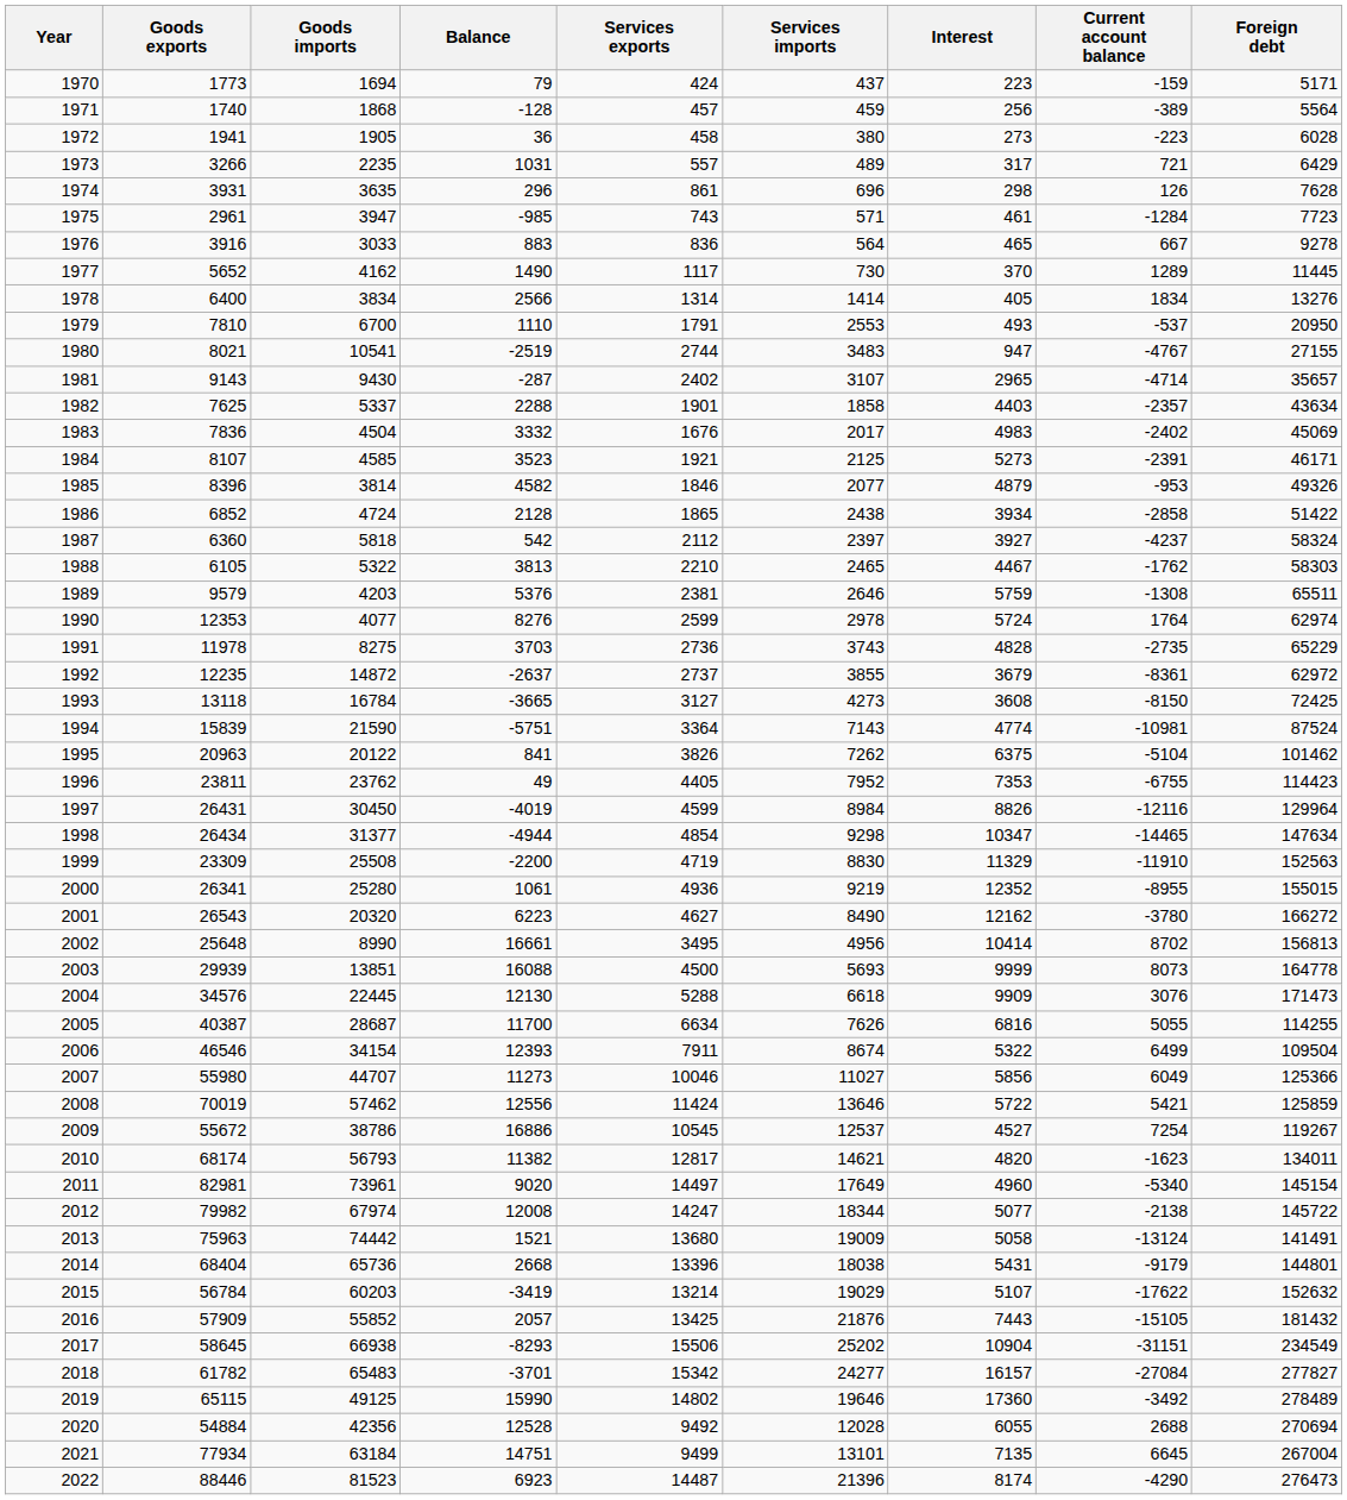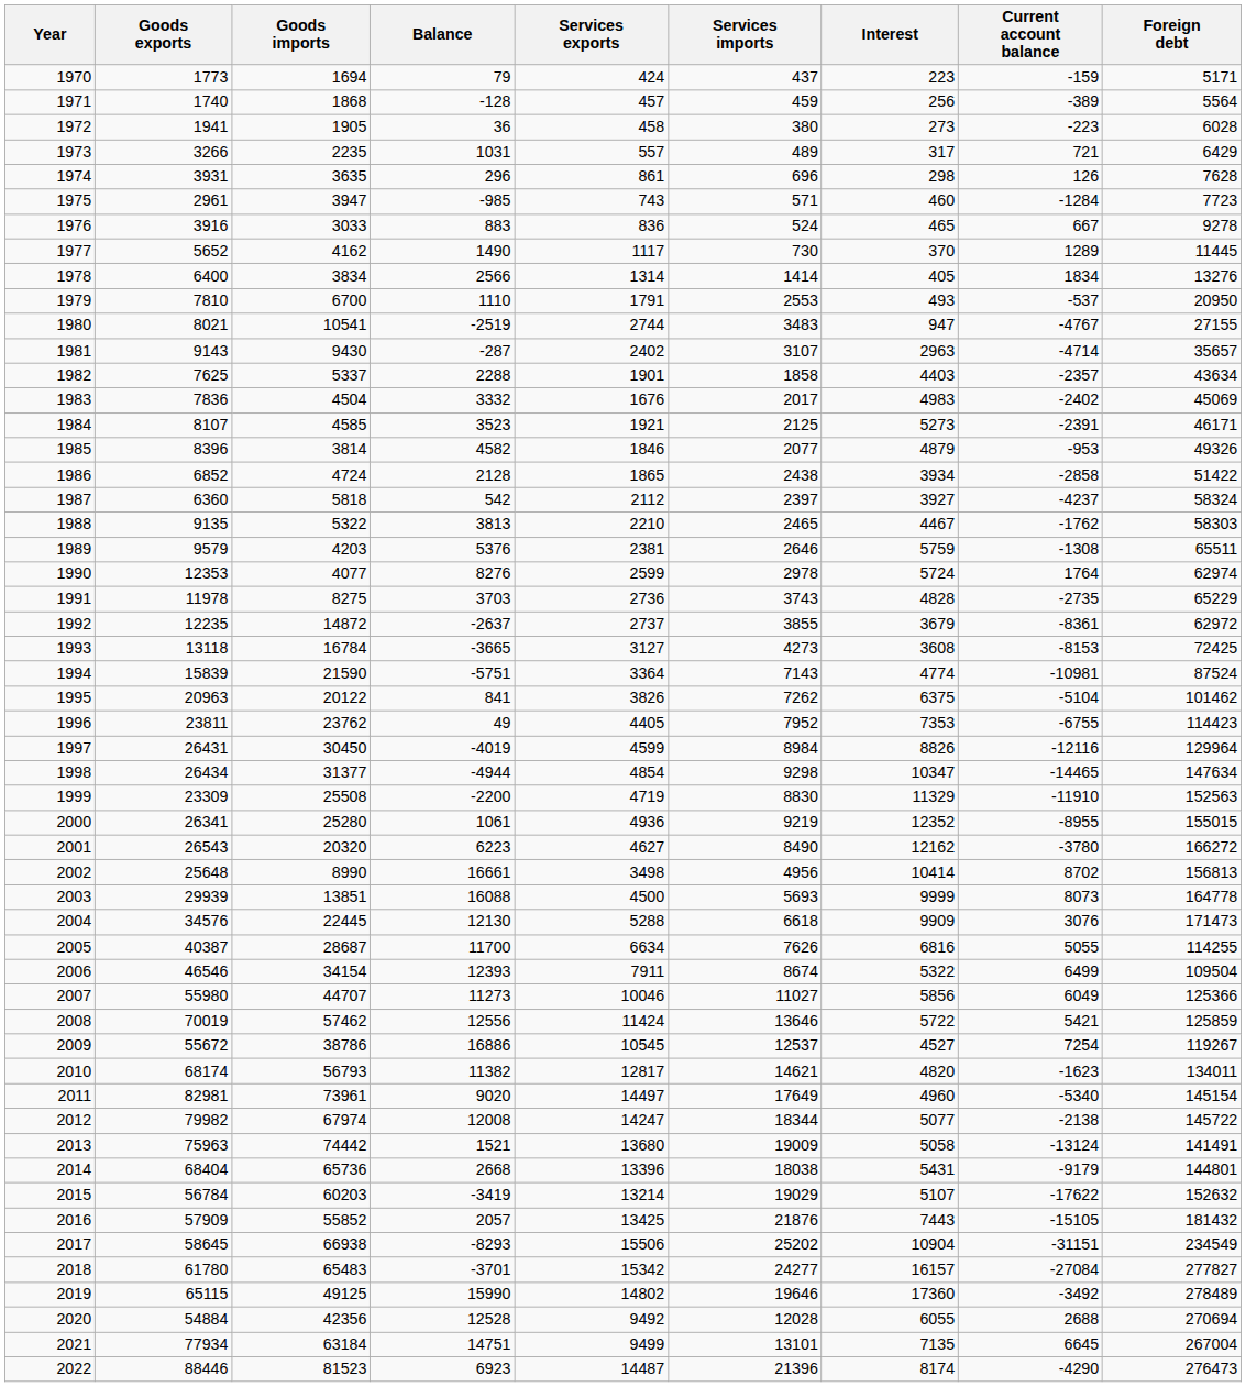 <table class="wikitable sortable" style="text-align:right" width="100%">
 <tr>
 <th>Year</th>
 <th>Goods<br>exports</th>
 <th>Goods<br>imports</th>
 <th>Balance</th>
 <th>Services<br>exports</th>
 <th>Services<br>imports</th>
 <th>Interest</th>
 <th>Current<br>account<br>balance</th>
 <th>Foreign<br>debt<small></small></th>
 </tr>
 <tr align=right>
 <td>1970</td>
 <td>1773</td>
 <td>1694</td>
 <td>79</td>
 <td>424</td>
 <td>437</td>
 <td>223</td>
 <td>-159</td>
 <td>5171</td>
 </tr>
 <tr align=right>
 <td>1971</td>
 <td>1740</td>
 <td>1868</td>
 <td>-128</td>
 <td>457</td>
 <td>459</td>
 <td>256</td>
 <td>-389</td>
 <td>5564</td>
 </tr>
 <tr align=right>
 <td>1972</td>
 <td>1941</td>
 <td>1905</td>
 <td>36</td>
 <td>458</td>
 <td>380</td>
 <td>273</td>
 <td>-223</td>
 <td>6028</td>
 </tr>
 <tr align=right>
 <td>1973</td>
 <td>3266</td>
 <td>2235</td>
 <td>1031</td>
 <td>557</td>
 <td>489</td>
 <td>317</td>
 <td>721</td>
 <td>6429</td>
 </tr>
 <tr align=right>
 <td>1974</td>
 <td>3931</td>
 <td>3635</td>
 <td>296</td>
 <td>861</td>
 <td>696</td>
 <td>298</td>
 <td>126</td>
 <td>7628</td>
 </tr>
 <tr align=right>
 <td>1975</td>
 <td>2961</td>
 <td>3947</td>
 <td>-985</td>
 <td>743</td>
 <td>571</td>
-<td>461</td>
+<td>460</td>
 <td>-1284</td>
 <td>7723</td>
 </tr>
 <tr align=right>
 <td>1976</td>
 <td>3916</td>
 <td>3033</td>
 <td>883</td>
 <td>836</td>
-<td>564</td>
+<td>524</td>
 <td>465</td>
 <td>667</td>
 <td>9278</td>
 </tr>
 <tr align=right>
 <td>1977</td>
 <td>5652</td>
 <td>4162</td>
 <td>1490</td>
 <td>1117</td>
 <td>730</td>
 <td>370</td>
 <td>1289</td>
 <td>11445</td>
 </tr>
 <tr align=right>
 <td>1978</td>
 <td>6400</td>
 <td>3834</td>
 <td>2566</td>
 <td>1314</td>
 <td>1414</td>
 <td>405</td>
 <td>1834</td>
 <td>13276</td>
 </tr>
 <tr align=right>
 <td>1979</td>
 <td>7810</td>
 <td>6700</td>
 <td>1110</td>
 <td>1791</td>
 <td>2553</td>
 <td>493</td>
 <td>-537</td>
 <td>20950</td>
 </tr>
 <tr align=right>
 <td>1980</td>
 <td>8021</td>
 <td>10541</td>
 <td>-2519</td>
 <td>2744</td>
 <td>3483</td>
 <td>947</td>
 <td>-4767</td>
 <td>27155</td>
 </tr>
 <tr align=right>
 <td>1981</td>
 <td>9143</td>
 <td>9430</td>
 <td>-287</td>
 <td>2402</td>
 <td>3107</td>
-<td>2965</td>
+<td>2963</td>
 <td>-4714</td>
 <td>35657</td>
 </tr>
 <tr align=right>
 <td>1982</td>
 <td>7625</td>
 <td>5337</td>
 <td>2288</td>
 <td>1901</td>
 <td>1858</td>
 <td>4403</td>
 <td>-2357</td>
 <td>43634</td>
 </tr>
 <tr align=right>
 <td>1983</td>
 <td>7836</td>
 <td>4504</td>
 <td>3332</td>
 <td>1676</td>
 <td>2017</td>
 <td>4983</td>
 <td>-2402</td>
 <td>45069</td>
 </tr>
 <tr align=right>
 <td>1984</td>
 <td>8107</td>
 <td>4585</td>
 <td>3523</td>
 <td>1921</td>
 <td>2125</td>
 <td>5273</td>
 <td>-2391</td>
 <td>46171</td>
 </tr>
 <tr align=right>
 <td>1985</td>
 <td>8396</td>
 <td>3814</td>
 <td>4582</td>
 <td>1846</td>
 <td>2077</td>
 <td>4879</td>
 <td>-953</td>
 <td>49326</td>
 </tr>
 <tr align=right>
 <td>1986</td>
 <td>6852</td>
 <td>4724</td>
 <td>2128</td>
 <td>1865</td>
 <td>2438</td>
 <td>3934</td>
 <td>-2858</td>
 <td>51422</td>
 </tr>
 <tr align=right>
 <td>1987</td>
 <td>6360</td>
 <td>5818</td>
 <td>542</td>
 <td>2112</td>
 <td>2397</td>
 <td>3927</td>
 <td>-4237</td>
 <td>58324</td>
 </tr>
 <tr align=right>
 <td>1988</td>
-<td>6105</td>
+<td>9135</td>
 <td>5322</td>
 <td>3813</td>
 <td>2210</td>
 <td>2465</td>
 <td>4467</td>
 <td>-1762</td>
 <td>58303</td>
 </tr>
 <tr align=right>
 <td>1989</td>
 <td>9579</td>
 <td>4203</td>
 <td>5376</td>
 <td>2381</td>
 <td>2646</td>
 <td>5759</td>
 <td>-1308</td>
 <td>65511</td>
 </tr>
 <tr align=right>
 <td>1990</td>
 <td>12353</td>
 <td>4077</td>
 <td>8276</td>
 <td>2599</td>
 <td>2978</td>
 <td>5724</td>
 <td>1764</td>
 <td>62974</td>
 </tr>
 <tr align=right>
 <td>1991</td>
 <td>11978</td>
 <td>8275</td>
 <td>3703</td>
 <td>2736</td>
 <td>3743</td>
 <td>4828</td>
 <td>-2735</td>
 <td>65229</td>
 </tr>
 <tr align=right>
 <td>1992</td>
 <td>12235</td>
 <td>14872</td>
 <td>-2637</td>
 <td>2737</td>
 <td>3855</td>
 <td>3679</td>
 <td>-8361</td>
 <td>62972</td>
 </tr>
 <tr align=right>
 <td>1993</td>
 <td>13118</td>
 <td>16784</td>
 <td>-3665</td>
 <td>3127</td>
 <td>4273</td>
 <td>3608</td>
-<td>-8150</td>
+<td>-8153</td>
 <td>72425</td>
 </tr>
 <tr align=right>
 <td>1994</td>
 <td>15839</td>
 <td>21590</td>
 <td>-5751</td>
 <td>3364</td>
 <td>7143</td>
 <td>4774</td>
 <td>-10981</td>
 <td>87524</td>
 </tr>
 <tr align=right>
 <td>1995</td>
 <td>20963</td>
 <td>20122</td>
 <td>841</td>
 <td>3826</td>
 <td>7262</td>
 <td>6375</td>
 <td>-5104</td>
 <td>101462</td>
 </tr>
 <tr align=right>
 <td>1996</td>
 <td>23811</td>
 <td>23762</td>
 <td>49</td>
 <td>4405</td>
 <td>7952</td>
 <td>7353</td>
 <td>-6755</td>
 <td>114423</td>
 </tr>
 <tr align=right>
 <td>1997</td>
 <td>26431</td>
 <td>30450</td>
 <td>-4019</td>
 <td>4599</td>
 <td>8984</td>
 <td>8826</td>
 <td>-12116</td>
 <td>129964</td>
 </tr>
 <tr align=right>
 <td>1998</td>
 <td>26434</td>
 <td>31377</td>
 <td>-4944</td>
 <td>4854</td>
 <td>9298</td>
 <td>10347</td>
 <td>-14465</td>
 <td>147634</td>
 </tr>
 <tr align=right>
 <td>1999</td>
 <td>23309</td>
 <td>25508</td>
 <td>-2200</td>
 <td>4719</td>
 <td>8830</td>
 <td>11329</td>
 <td>-11910</td>
 <td>152563</td>
 </tr>
 <tr align=right>
 <td>2000</td>
 <td>26341</td>
 <td>25280</td>
 <td>1061</td>
 <td>4936</td>
 <td>9219</td>
 <td>12352</td>
 <td>-8955</td>
 <td>155015</td>
 </tr>
 <tr align=right>
 <td>2001</td>
 <td>26543</td>
 <td>20320</td>
 <td>6223</td>
 <td>4627</td>
 <td>8490</td>
 <td>12162</td>
 <td>-3780</td>
 <td>166272</td>
 </tr>
 <tr align=right>
 <td>2002</td>
 <td>25648</td>
 <td>8990</td>
 <td>16661</td>
-<td>3495</td>
+<td>3498</td>
 <td>4956</td>
 <td>10414</td>
 <td>8702</td>
 <td>156813</td>
 </tr>
 <tr align=right>
 <td>2003</td>
 <td>29939</td>
 <td>13851</td>
 <td>16088</td>
 <td>4500</td>
 <td>5693</td>
 <td>9999</td>
 <td>8073</td>
 <td>164778</td>
 </tr>
 <tr align=right>
 <td>2004</td>
 <td>34576</td>
 <td>22445</td>
 <td>12130</td>
 <td>5288</td>
 <td>6618</td>
 <td>9909</td>
 <td>3076</td>
 <td>171473</td>
 </tr>
 <tr align=right>
 <td>2005</td>
 <td>40387</td>
 <td>28687</td>
 <td>11700</td>
 <td>6634</td>
 <td>7626</td>
 <td>6816</td>
 <td>5055</td>
 <td>114255</td>
 </tr>
 <tr align=right>
 <td>2006</td>
 <td>46546</td>
 <td>34154</td>
 <td>12393</td>
 <td>7911</td>
 <td>8674</td>
 <td>5322</td>
 <td>6499</td>
 <td>109504</td>
 </tr>
 <tr align=right>
 <td>2007</td>
 <td>55980</td>
 <td>44707</td>
 <td>11273</td>
 <td>10046</td>
 <td>11027</td>
 <td>5856</td>
 <td>6049</td>
 <td>125366</td>
 </tr>
 <tr align=right>
 <td>2008</td>
 <td>70019</td>
 <td>57462</td>
 <td>12556</td>
 <td>11424</td>
 <td>13646</td>
 <td>5722</td>
 <td>5421</td>
 <td>125859</td>
 </tr>
 <tr align=right>
 <td>2009</td>
 <td>55672</td>
 <td>38786</td>
 <td>16886</td>
 <td>10545</td>
 <td>12537</td>
 <td>4527</td>
 <td>7254</td>
 <td>119267</td>
 </tr>
 <tr align=right>
 <td>2010</td>
 <td>68174</td>
 <td>56793</td>
 <td>11382</td>
 <td>12817</td>
 <td>14621</td>
 <td>4820</td>
 <td>-1623</td>
 <td>134011</td>
 </tr>
 <tr align=right>
 <td>2011</td>
 <td>82981</td>
 <td>73961</td>
 <td>9020</td>
 <td>14497</td>
 <td>17649</td>
 <td>4960</td>
 <td>-5340</td>
 <td>145154</td>
 </tr>
 <tr align=right>
 <td>2012</td>
 <td>79982</td>
 <td>67974</td>
 <td>12008</td>
 <td>14247</td>
 <td>18344</td>
 <td>5077</td>
 <td>-2138</td>
 <td>145722</td>
 </tr>
 <tr align=right>
 <td>2013</td>
 <td>75963</td>
 <td>74442</td>
 <td>1521</td>
 <td>13680</td>
 <td>19009</td>
 <td>5058</td>
 <td>-13124</td>
 <td>141491</td>
 </tr>
 <tr align=right>
 <td>2014</td>
 <td>68404</td>
 <td>65736</td>
 <td>2668</td>
 <td>13396</td>
 <td>18038</td>
 <td>5431</td>
 <td>-9179</td>
 <td>144801</td>
 </tr>
 <tr align=right>
 <td>2015</td>
 <td>56784</td>
 <td>60203</td>
 <td>-3419</td>
 <td>13214</td>
 <td>19029</td>
 <td>5107</td>
 <td>-17622</td>
 <td>152632</td>
 </tr>
 <tr align=right>
 <td>2016</td>
 <td>57909</td>
 <td>55852</td>
 <td>2057</td>
 <td>13425</td>
 <td>21876</td>
 <td>7443</td>
 <td>-15105</td>
 <td>181432</td>
 </tr>
 <tr align=right>
 <td>2017</td>
 <td>58645</td>
 <td>66938</td>
 <td>-8293</td>
 <td>15506</td>
 <td>25202</td>
 <td>10904</td>
 <td>-31151</td>
 <td>234549</td>
 </tr>
 <tr align=right>
 <td>2018</td>
-<td>61782</td>
+<td>61780</td>
 <td>65483</td>
 <td>-3701</td>
 <td>15342</td>
 <td>24277</td>
 <td>16157</td>
 <td>-27084</td>
 <td>277827</td>
 </tr>
 <tr align=right>
 <td>2019</td>
 <td>65115</td>
 <td>49125</td>
 <td>15990</td>
 <td>14802</td>
 <td>19646</td>
 <td>17360</td>
 <td>-3492</td>
 <td>278489</td>
 </tr>
 <tr align=right>
 <td>2020</td>
 <td>54884</td>
 <td>42356</td>
 <td>12528</td>
 <td>9492</td>
 <td>12028</td>
 <td>6055</td>
 <td>2688</td>
 <td>270694</td>
 </tr>
 <tr align=right>
 <td>2021</td>
 <td>77934</td>
 <td>63184</td>
 <td>14751</td>
 <td>9499</td>
 <td>13101</td>
 <td>7135</td>
 <td>6645</td>
 <td>267004</td>
 </tr>
 <tr align=right>
 <td>2022</td>
 <td>88446</td>
 <td>81523</td>
 <td>6923</td>
 <td>14487</td>
 <td>21396</td>
 <td>8174</td>
 <td>-4290</td>
 <td>276473</td>
 </tr>
 </table>
